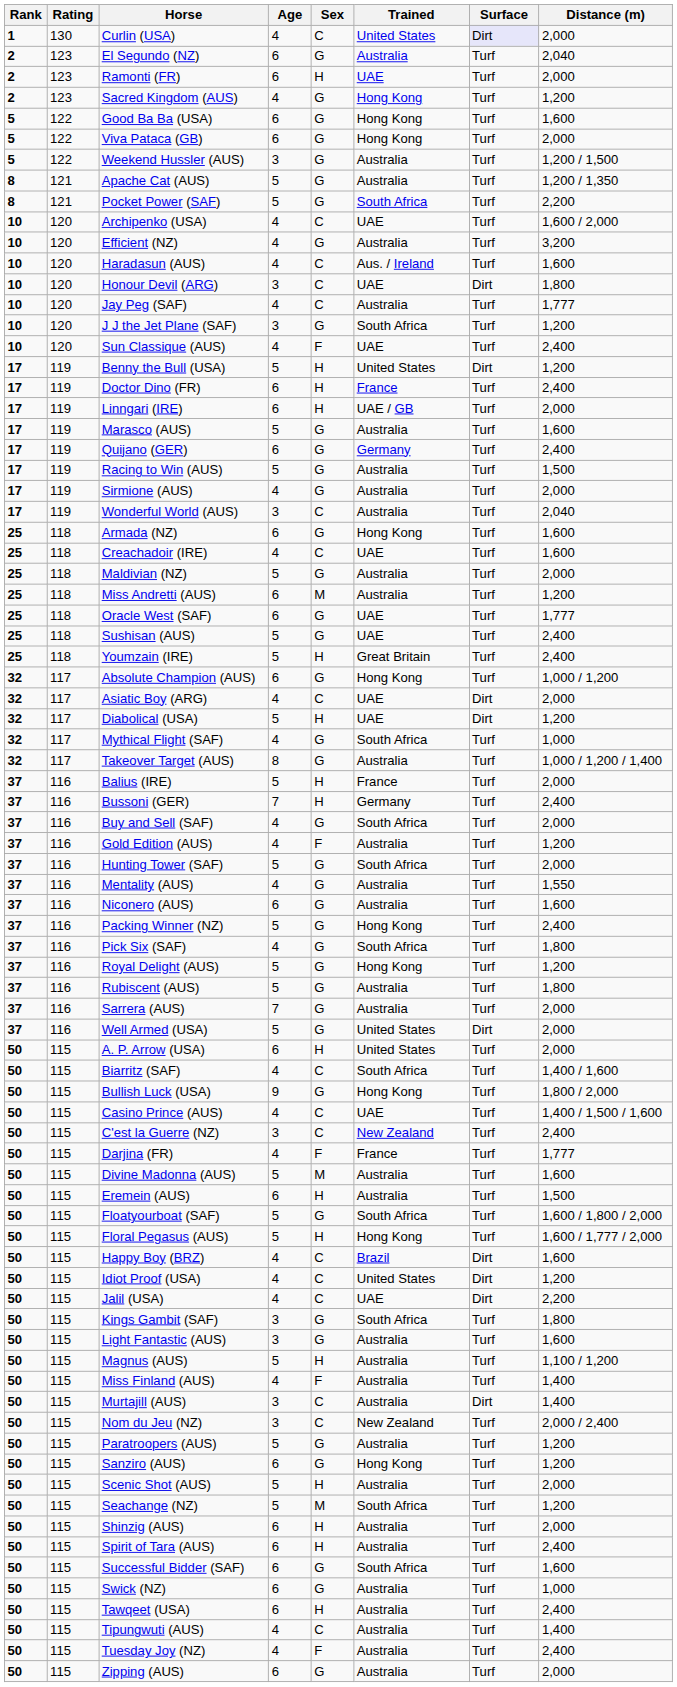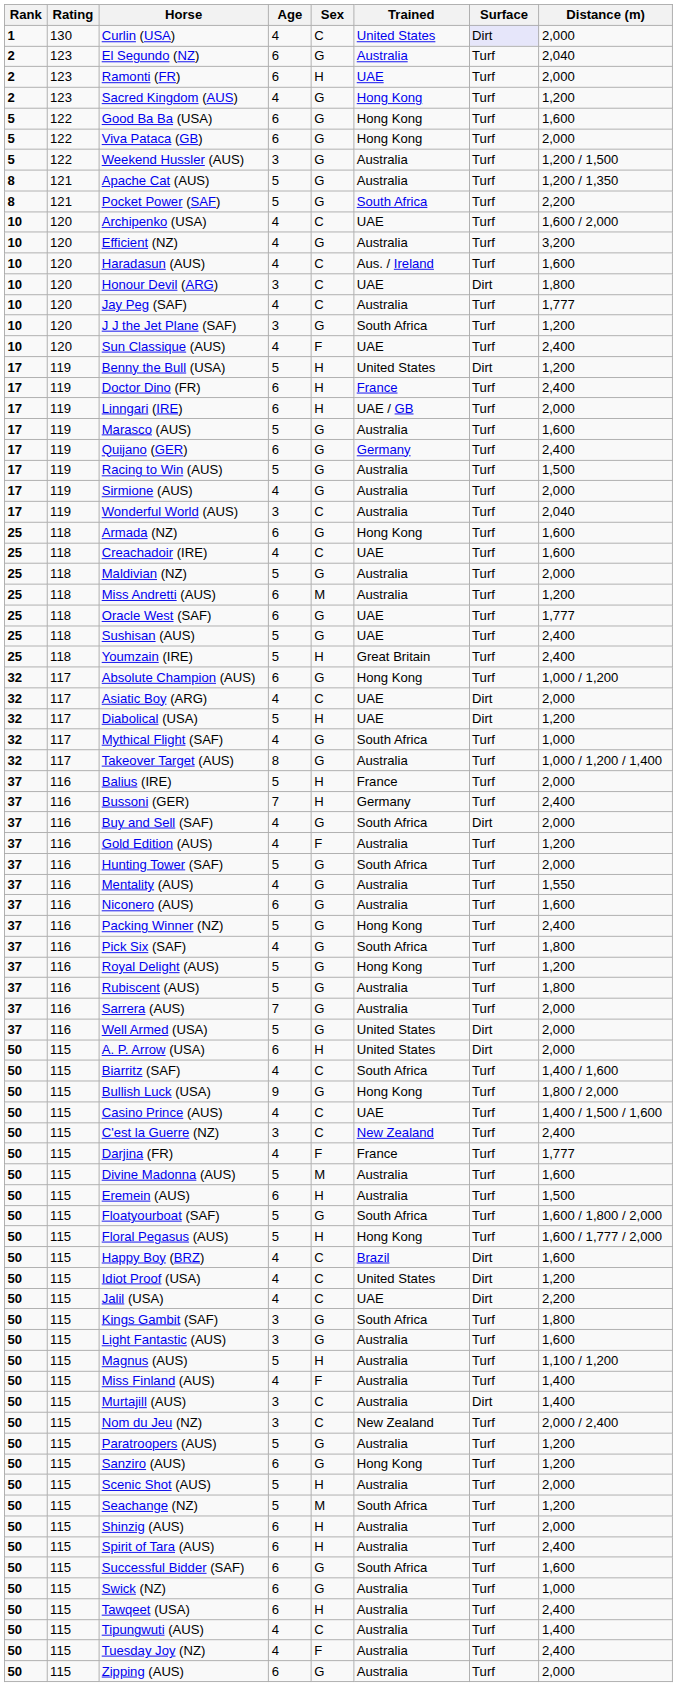 <table class="wikitable sortable" style="font-size:90%">
 <tr>
 <th width="40px">Rank</th>
 <th width="50px">Rating</th>
 <th width="180px">Horse</th>
 <th width="40px">Age</th>
 <th width="40px">Sex</th>
 <th width="120px">Trained</th>
 <th width="70px">Surface</th>
 <th width="140px">Distance (m)</th>
 </tr>
 <tr>
 <td><strong>1</strong></td>
 <td>130</td>
 <td><a href='#'>Curlin</a> (<a href='#'>USA</a>)</td>
 <td>4</td>
 <td>C</td>
 <td><a href='#'>United States</a></td>
 <td style="background: lavender;">Dirt</td>
 <td>2,000</td>
 </tr>
 <tr>
 <td><strong>2</strong></td>
 <td>123</td>
 <td><a href='#'>El Segundo</a> (<a href='#'>NZ</a>)</td>
 <td>6</td>
 <td>G</td>
 <td><a href='#'>Australia</a></td>
 <td>Turf</td>
 <td>2,040</td>
 </tr>
 <tr>
 <td><strong>2</strong></td>
 <td>123</td>
 <td><a href='#'>Ramonti</a> (<a href='#'>FR</a>)</td>
 <td>6</td>
 <td>H</td>
 <td><a href='#'>UAE</a></td>
 <td>Turf</td>
 <td>2,000</td>
 </tr>
 <tr>
 <td><strong>2</strong></td>
 <td>123</td>
 <td><a href='#'>Sacred Kingdom</a> (<a href='#'>AUS</a>)</td>
 <td>4</td>
 <td>G</td>
 <td><a href='#'>Hong Kong</a></td>
 <td>Turf</td>
 <td>1,200</td>
 </tr>
 <tr>
 <td><strong>5</strong></td>
 <td>122</td>
 <td><a href='#'>Good Ba Ba</a> (USA)</td>
 <td>6</td>
 <td>G</td>
 <td>Hong Kong</td>
 <td>Turf</td>
 <td>1,600</td>
 </tr>
 <tr>
 <td><strong>5</strong></td>
 <td>122</td>
 <td><a href='#'>Viva Pataca</a> (<a href='#'>GB</a>)</td>
 <td>6</td>
 <td>G</td>
 <td>Hong Kong</td>
 <td>Turf</td>
 <td>2,000</td>
 </tr>
 <tr>
 <td><strong>5</strong></td>
 <td>122</td>
 <td><a href='#'>Weekend Hussler</a> (AUS)</td>
 <td>3</td>
 <td>G</td>
 <td>Australia</td>
 <td>Turf</td>
 <td>1,200 / 1,500</td>
 </tr>
 <tr>
 <td><strong>8</strong></td>
 <td>121</td>
 <td><a href='#'>Apache Cat</a> (AUS)</td>
 <td>5</td>
 <td>G</td>
 <td>Australia</td>
 <td>Turf</td>
 <td>1,200 / 1,350</td>
 </tr>
 <tr>
 <td><strong>8</strong></td>
 <td>121</td>
 <td><a href='#'>Pocket Power</a> (<a href='#'>SAF</a>)</td>
 <td>5</td>
 <td>G</td>
 <td><a href='#'>South Africa</a></td>
 <td>Turf</td>
 <td>2,200</td>
 </tr>
 <tr>
 <td><strong>10</strong></td>
 <td>120</td>
 <td><a href='#'>Archipenko</a> (USA)</td>
 <td>4</td>
 <td>C</td>
 <td>UAE</td>
 <td>Turf</td>
 <td>1,600 / 2,000</td>
 </tr>
 <tr>
 <td><strong>10</strong></td>
 <td>120</td>
 <td><a href='#'>Efficient</a> (NZ)</td>
 <td>4</td>
 <td>G</td>
 <td>Australia</td>
 <td>Turf</td>
 <td>3,200</td>
 </tr>
 <tr>
 <td><strong>10</strong></td>
 <td>120</td>
 <td><a href='#'>Haradasun</a> (AUS)</td>
 <td>4</td>
 <td>C</td>
 <td>Aus. / <a href='#'>Ireland</a></td>
 <td>Turf</td>
 <td>1,600</td>
 </tr>
 <tr>
 <td><strong>10</strong></td>
 <td>120</td>
 <td><a href='#'>Honour Devil</a> (<a href='#'>ARG</a>)</td>
 <td>3</td>
 <td>C</td>
 <td>UAE</td>
 <td>Dirt</td>
 <td>1,800</td>
 </tr>
 <tr>
 <td><strong>10</strong></td>
 <td>120</td>
 <td><a href='#'>Jay Peg</a> (SAF)</td>
 <td>4</td>
 <td>C</td>
 <td>Australia</td>
 <td>Turf</td>
 <td>1,777</td>
 </tr>
 <tr>
 <td><strong>10</strong></td>
 <td>120</td>
 <td><a href='#'>J J the Jet Plane</a> (SAF)</td>
 <td>3</td>
 <td>G</td>
 <td>South Africa</td>
 <td>Turf</td>
 <td>1,200</td>
 </tr>
 <tr>
 <td><strong>10</strong></td>
 <td>120</td>
 <td><a href='#'>Sun Classique</a> (AUS)</td>
 <td>4</td>
 <td>F</td>
 <td>UAE</td>
 <td>Turf</td>
 <td>2,400</td>
 </tr>
 <tr>
 <td><strong>17</strong></td>
 <td>119</td>
 <td><a href='#'>Benny the Bull</a> (USA)</td>
 <td>5</td>
 <td>H</td>
 <td>United States</td>
 <td>Dirt</td>
 <td>1,200</td>
 </tr>
 <tr>
 <td><strong>17</strong></td>
 <td>119</td>
 <td><a href='#'>Doctor Dino</a> (FR)</td>
 <td>6</td>
 <td>H</td>
 <td><a href='#'>France</a></td>
 <td>Turf</td>
 <td>2,400</td>
 </tr>
 <tr>
 <td><strong>17</strong></td>
 <td>119</td>
 <td><a href='#'>Linngari</a> (<a href='#'>IRE</a>)</td>
 <td>6</td>
 <td>H</td>
 <td>UAE / <a href='#'>GB</a></td>
 <td>Turf</td>
 <td>2,000</td>
 </tr>
 <tr>
 <td><strong>17</strong></td>
 <td>119</td>
 <td><a href='#'>Marasco</a> (AUS)</td>
 <td>5</td>
 <td>G</td>
 <td>Australia</td>
 <td>Turf</td>
 <td>1,600</td>
 </tr>
 <tr>
 <td><strong>17</strong></td>
 <td>119</td>
 <td><a href='#'>Quijano</a> (<a href='#'>GER</a>)</td>
 <td>6</td>
 <td>G</td>
 <td><a href='#'>Germany</a></td>
 <td>Turf</td>
 <td>2,400</td>
 </tr>
 <tr>
 <td><strong>17</strong></td>
 <td>119</td>
 <td><a href='#'>Racing to Win</a> (AUS)</td>
 <td>5</td>
 <td>G</td>
 <td>Australia</td>
 <td>Turf</td>
 <td>1,500</td>
 </tr>
 <tr>
 <td><strong>17</strong></td>
 <td>119</td>
 <td><a href='#'>Sirmione</a> (AUS)</td>
 <td>4</td>
 <td>G</td>
 <td>Australia</td>
 <td>Turf</td>
 <td>2,000</td>
 </tr>
 <tr>
 <td><strong>17</strong></td>
 <td>119</td>
 <td><a href='#'>Wonderful World</a> (AUS)</td>
 <td>3</td>
 <td>C</td>
 <td>Australia</td>
 <td>Turf</td>
 <td>2,040</td>
 </tr>
 <tr>
 <td><strong>25</strong></td>
 <td>118</td>
 <td><a href='#'>Armada</a> (NZ)</td>
 <td>6</td>
 <td>G</td>
 <td>Hong Kong</td>
 <td>Turf</td>
 <td>1,600</td>
 </tr>
 <tr>
 <td><strong>25</strong></td>
 <td>118</td>
 <td><a href='#'>Creachadoir</a> (IRE)</td>
 <td>4</td>
 <td>C</td>
 <td>UAE</td>
 <td>Turf</td>
 <td>1,600</td>
 </tr>
 <tr>
 <td><strong>25</strong></td>
 <td>118</td>
 <td><a href='#'>Maldivian</a> (NZ)</td>
 <td>5</td>
 <td>G</td>
 <td>Australia</td>
 <td>Turf</td>
 <td>2,000</td>
 </tr>
 <tr>
 <td><strong>25</strong></td>
 <td>118</td>
 <td><a href='#'>Miss Andretti</a> (AUS)</td>
 <td>6</td>
 <td>M</td>
 <td>Australia</td>
 <td>Turf</td>
 <td>1,200</td>
 </tr>
 <tr>
 <td><strong>25</strong></td>
 <td>118</td>
 <td><a href='#'>Oracle West</a> (SAF)</td>
 <td>6</td>
 <td>G</td>
 <td>UAE</td>
 <td>Turf</td>
 <td>1,777</td>
 </tr>
 <tr>
 <td><strong>25</strong></td>
 <td>118</td>
 <td><a href='#'>Sushisan</a> (AUS)</td>
 <td>5</td>
 <td>G</td>
 <td>UAE</td>
 <td>Turf</td>
 <td>2,400</td>
 </tr>
 <tr>
 <td><strong>25</strong></td>
 <td>118</td>
 <td><a href='#'>Youmzain</a> (IRE)</td>
 <td>5</td>
 <td>H</td>
 <td>Great Britain</td>
 <td>Turf</td>
 <td>2,400</td>
 </tr>
 <tr>
 <td><strong>32</strong></td>
 <td>117</td>
 <td><a href='#'>Absolute Champion</a> (AUS)</td>
 <td>6</td>
 <td>G</td>
 <td>Hong Kong</td>
 <td>Turf</td>
 <td>1,000 / 1,200</td>
 </tr>
 <tr>
 <td><strong>32</strong></td>
 <td>117</td>
 <td><a href='#'>Asiatic Boy</a> (ARG)</td>
 <td>4</td>
 <td>C</td>
 <td>UAE</td>
 <td>Dirt</td>
 <td>2,000</td>
 </tr>
 <tr>
 <td><strong>32</strong></td>
 <td>117</td>
 <td><a href='#'>Diabolical</a> (USA)</td>
 <td>5</td>
 <td>H</td>
 <td>UAE</td>
 <td>Dirt</td>
 <td>1,200</td>
 </tr>
 <tr>
 <td><strong>32</strong></td>
 <td>117</td>
 <td><a href='#'>Mythical Flight</a> (SAF)</td>
 <td>4</td>
 <td>G</td>
 <td>South Africa</td>
 <td>Turf</td>
 <td>1,000</td>
 </tr>
 <tr>
 <td><strong>32</strong></td>
 <td>117</td>
 <td><a href='#'>Takeover Target</a> (AUS)</td>
 <td>8</td>
 <td>G</td>
 <td>Australia</td>
 <td>Turf</td>
 <td>1,000 / 1,200 / 1,400</td>
 </tr>
 <tr>
 <td><strong>37</strong></td>
 <td>116</td>
 <td><a href='#'>Balius</a> (IRE)</td>
 <td>5</td>
 <td>H</td>
 <td>France</td>
 <td>Turf</td>
 <td>2,000</td>
 </tr>
 <tr>
 <td><strong>37</strong></td>
 <td>116</td>
 <td><a href='#'>Bussoni</a> (GER)</td>
 <td>7</td>
 <td>H</td>
 <td>Germany</td>
 <td>Turf</td>
 <td>2,400</td>
 </tr>
 <tr>
 <td><strong>37</strong></td>
 <td>116</td>
 <td><a href='#'>Buy and Sell</a> (SAF)</td>
 <td>4</td>
 <td>G</td>
 <td>South Africa</td>
-<td>Turf</td>
+<td>Dirt</td>
 <td>2,000</td>
 </tr>
 <tr>
 <td><strong>37</strong></td>
 <td>116</td>
 <td><a href='#'>Gold Edition</a> (AUS)</td>
 <td>4</td>
 <td>F</td>
 <td>Australia</td>
 <td>Turf</td>
 <td>1,200</td>
 </tr>
 <tr>
 <td><strong>37</strong></td>
 <td>116</td>
 <td><a href='#'>Hunting Tower</a> (SAF)</td>
 <td>5</td>
 <td>G</td>
 <td>South Africa</td>
 <td>Turf</td>
 <td>2,000</td>
 </tr>
 <tr>
 <td><strong>37</strong></td>
 <td>116</td>
 <td><a href='#'>Mentality</a> (AUS)</td>
 <td>4</td>
 <td>G</td>
 <td>Australia</td>
 <td>Turf</td>
 <td>1,550</td>
 </tr>
 <tr>
 <td><strong>37</strong></td>
 <td>116</td>
 <td><a href='#'>Niconero</a> (AUS)</td>
 <td>6</td>
 <td>G</td>
 <td>Australia</td>
 <td>Turf</td>
 <td>1,600</td>
 </tr>
 <tr>
 <td><strong>37</strong></td>
 <td>116</td>
 <td><a href='#'>Packing Winner</a> (NZ)</td>
 <td>5</td>
 <td>G</td>
 <td>Hong Kong</td>
 <td>Turf</td>
 <td>2,400</td>
 </tr>
 <tr>
 <td><strong>37</strong></td>
 <td>116</td>
 <td><a href='#'>Pick Six</a> (SAF)</td>
 <td>4</td>
 <td>G</td>
 <td>South Africa</td>
 <td>Turf</td>
 <td>1,800</td>
 </tr>
 <tr>
 <td><strong>37</strong></td>
 <td>116</td>
 <td><a href='#'>Royal Delight</a> (AUS)</td>
 <td>5</td>
 <td>G</td>
 <td>Hong Kong</td>
 <td>Turf</td>
 <td>1,200</td>
 </tr>
 <tr>
 <td><strong>37</strong></td>
 <td>116</td>
 <td><a href='#'>Rubiscent</a> (AUS)</td>
 <td>5</td>
 <td>G</td>
 <td>Australia</td>
 <td>Turf</td>
 <td>1,800</td>
 </tr>
 <tr>
 <td><strong>37</strong></td>
 <td>116</td>
 <td><a href='#'>Sarrera</a> (AUS)</td>
 <td>7</td>
 <td>G</td>
 <td>Australia</td>
 <td>Turf</td>
 <td>2,000</td>
 </tr>
 <tr>
 <td><strong>37</strong></td>
 <td>116</td>
 <td><a href='#'>Well Armed</a> (USA)</td>
 <td>5</td>
 <td>G</td>
 <td>United States</td>
 <td>Dirt</td>
 <td>2,000</td>
 </tr>
 <tr>
 <td><strong>50</strong></td>
 <td>115</td>
 <td><a href='#'>A. P. Arrow</a> (USA)</td>
 <td>6</td>
 <td>H</td>
 <td>United States</td>
-<td>Turf</td>
+<td>Dirt</td>
 <td>2,000</td>
 </tr>
 <tr>
 <td><strong>50</strong></td>
 <td>115</td>
 <td><a href='#'>Biarritz</a> (SAF)</td>
 <td>4</td>
 <td>C</td>
 <td>South Africa</td>
 <td>Turf</td>
 <td>1,400 / 1,600</td>
 </tr>
 <tr>
 <td><strong>50</strong></td>
 <td>115</td>
 <td><a href='#'>Bullish Luck</a> (USA)</td>
 <td>9</td>
 <td>G</td>
 <td>Hong Kong</td>
 <td>Turf</td>
 <td>1,800 / 2,000</td>
 </tr>
 <tr>
 <td><strong>50</strong></td>
 <td>115</td>
 <td><a href='#'>Casino Prince</a> (AUS)</td>
 <td>4</td>
 <td>C</td>
 <td>UAE</td>
 <td>Turf</td>
 <td>1,400 / 1,500 / 1,600</td>
 </tr>
 <tr>
 <td><strong>50</strong></td>
 <td>115</td>
 <td><a href='#'>C'est la Guerre</a> (NZ)</td>
 <td>3</td>
 <td>C</td>
 <td><a href='#'>New Zealand</a></td>
 <td>Turf</td>
 <td>2,400</td>
 </tr>
 <tr>
 <td><strong>50</strong></td>
 <td>115</td>
 <td><a href='#'>Darjina</a> (FR)</td>
 <td>4</td>
 <td>F</td>
 <td>France</td>
 <td>Turf</td>
 <td>1,777</td>
 </tr>
 <tr>
 <td><strong>50</strong></td>
 <td>115</td>
 <td><a href='#'>Divine Madonna</a> (AUS)</td>
 <td>5</td>
 <td>M</td>
 <td>Australia</td>
 <td>Turf</td>
 <td>1,600</td>
 </tr>
 <tr>
 <td><strong>50</strong></td>
 <td>115</td>
 <td><a href='#'>Eremein</a> (AUS)</td>
 <td>6</td>
 <td>H</td>
 <td>Australia</td>
 <td>Turf</td>
 <td>1,500</td>
 </tr>
 <tr>
 <td><strong>50</strong></td>
 <td>115</td>
 <td><a href='#'>Floatyourboat</a> (SAF)</td>
 <td>5</td>
 <td>G</td>
 <td>South Africa</td>
 <td>Turf</td>
 <td>1,600 / 1,800 / 2,000</td>
 </tr>
 <tr>
 <td><strong>50</strong></td>
 <td>115</td>
 <td><a href='#'>Floral Pegasus</a> (AUS)</td>
 <td>5</td>
 <td>H</td>
 <td>Hong Kong</td>
 <td>Turf</td>
 <td>1,600 / 1,777 / 2,000</td>
 </tr>
 <tr>
 <td><strong>50</strong></td>
 <td>115</td>
 <td><a href='#'>Happy Boy</a> (<a href='#'>BRZ</a>)</td>
 <td>4</td>
 <td>C</td>
 <td><a href='#'>Brazil</a></td>
 <td>Dirt</td>
 <td>1,600</td>
 </tr>
 <tr>
 <td><strong>50</strong></td>
 <td>115</td>
 <td><a href='#'>Idiot Proof</a> (USA)</td>
 <td>4</td>
 <td>C</td>
 <td>United States</td>
 <td>Dirt</td>
 <td>1,200</td>
 </tr>
 <tr>
 <td><strong>50</strong></td>
 <td>115</td>
 <td><a href='#'>Jalil</a> (USA)</td>
 <td>4</td>
 <td>C</td>
 <td>UAE</td>
 <td>Dirt</td>
 <td>2,200</td>
 </tr>
 <tr>
 <td><strong>50</strong></td>
 <td>115</td>
 <td><a href='#'>Kings Gambit</a> (SAF)</td>
 <td>3</td>
 <td>G</td>
 <td>South Africa</td>
 <td>Turf</td>
 <td>1,800</td>
 </tr>
 <tr>
 <td><strong>50</strong></td>
 <td>115</td>
 <td><a href='#'>Light Fantastic</a> (AUS)</td>
 <td>3</td>
 <td>G</td>
 <td>Australia</td>
 <td>Turf</td>
 <td>1,600</td>
 </tr>
 <tr>
 <td><strong>50</strong></td>
 <td>115</td>
 <td><a href='#'>Magnus</a> (AUS)</td>
 <td>5</td>
 <td>H</td>
 <td>Australia</td>
 <td>Turf</td>
 <td>1,100 / 1,200</td>
 </tr>
 <tr>
 <td><strong>50</strong></td>
 <td>115</td>
 <td><a href='#'>Miss Finland</a> (AUS)</td>
 <td>4</td>
 <td>F</td>
 <td>Australia</td>
 <td>Turf</td>
 <td>1,400</td>
 </tr>
 <tr>
 <td><strong>50</strong></td>
 <td>115</td>
 <td><a href='#'>Murtajill</a> (AUS)</td>
 <td>3</td>
 <td>C</td>
 <td>Australia</td>
 <td>Dirt</td>
 <td>1,400</td>
 </tr>
 <tr>
 <td><strong>50</strong></td>
 <td>115</td>
 <td><a href='#'>Nom du Jeu</a> (NZ)</td>
 <td>3</td>
 <td>C</td>
 <td>New Zealand</td>
 <td>Turf</td>
 <td>2,000 / 2,400</td>
 </tr>
 <tr>
 <td><strong>50</strong></td>
 <td>115</td>
 <td><a href='#'>Paratroopers</a> (AUS)</td>
 <td>5</td>
 <td>G</td>
 <td>Australia</td>
 <td>Turf</td>
 <td>1,200</td>
 </tr>
 <tr>
 <td><strong>50</strong></td>
 <td>115</td>
 <td><a href='#'>Sanziro</a> (AUS)</td>
 <td>6</td>
 <td>G</td>
 <td>Hong Kong</td>
 <td>Turf</td>
 <td>1,200</td>
 </tr>
 <tr>
 <td><strong>50</strong></td>
 <td>115</td>
 <td><a href='#'>Scenic Shot</a> (AUS)</td>
 <td>5</td>
 <td>H</td>
 <td>Australia</td>
 <td>Turf</td>
 <td>2,000</td>
 </tr>
 <tr>
 <td><strong>50</strong></td>
 <td>115</td>
 <td><a href='#'>Seachange</a> (NZ)</td>
 <td>5</td>
 <td>M</td>
 <td>South Africa</td>
 <td>Turf</td>
 <td>1,200</td>
 </tr>
 <tr>
 <td><strong>50</strong></td>
 <td>115</td>
 <td><a href='#'>Shinzig</a> (AUS)</td>
 <td>6</td>
 <td>H</td>
 <td>Australia</td>
 <td>Turf</td>
 <td>2,000</td>
 </tr>
 <tr>
 <td><strong>50</strong></td>
 <td>115</td>
 <td><a href='#'>Spirit of Tara</a> (AUS)</td>
 <td>6</td>
 <td>H</td>
 <td>Australia</td>
 <td>Turf</td>
 <td>2,400</td>
 </tr>
 <tr>
 <td><strong>50</strong></td>
 <td>115</td>
 <td><a href='#'>Successful Bidder</a>   (SAF)</td>
 <td>6</td>
 <td>G</td>
 <td>South Africa</td>
 <td>Turf</td>
 <td>1,600</td>
 </tr>
 <tr>
 <td><strong>50</strong></td>
 <td>115</td>
 <td><a href='#'>Swick</a> (NZ)</td>
 <td>6</td>
 <td>G</td>
 <td>Australia</td>
 <td>Turf</td>
 <td>1,000</td>
 </tr>
 <tr>
 <td><strong>50</strong></td>
 <td>115</td>
 <td><a href='#'>Tawqeet</a> (USA)</td>
 <td>6</td>
 <td>H</td>
 <td>Australia</td>
 <td>Turf</td>
 <td>2,400</td>
 </tr>
 <tr>
 <td><strong>50</strong></td>
 <td>115</td>
 <td><a href='#'>Tipungwuti</a> (AUS)</td>
 <td>4</td>
 <td>C</td>
 <td>Australia</td>
 <td>Turf</td>
 <td>1,400</td>
 </tr>
 <tr>
 <td><strong>50</strong></td>
 <td>115</td>
 <td><a href='#'>Tuesday Joy</a> (NZ)</td>
 <td>4</td>
 <td>F</td>
 <td>Australia</td>
 <td>Turf</td>
 <td>2,400</td>
 </tr>
 <tr>
 <td><strong>50</strong></td>
 <td>115</td>
 <td><a href='#'>Zipping</a> (AUS)</td>
 <td>6</td>
 <td>G</td>
 <td>Australia</td>
 <td>Turf</td>
 <td>2,000</td>
 </tr>
 </table>
